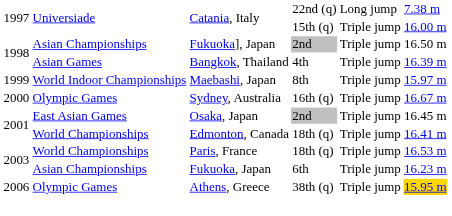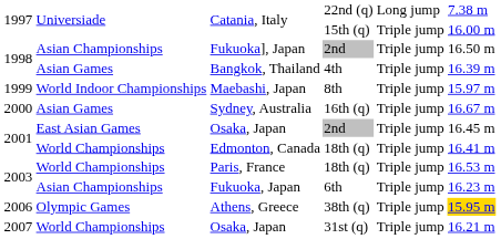 <table>
 <tr>
 <td rowspan=2>1997</td>
 <td rowspan=2><a href='#'>Universiade</a></td>
 <td rowspan=2><a href='#'>Catania</a>, Italy</td>
 <td>22nd (q)</td>
 <td>Long jump</td>
 <td><a href='#'>7.38 m</a></td>
 </tr>
 <tr>
 <td>15th (q)</td>
 <td>Triple jump</td>
 <td><a href='#'>16.00 m</a></td>
 </tr>
 <tr>
 <td rowspan=2>1998</td>
 <td><a href='#'>Asian Championships</a></td>
 <td><a href='#'>Fukuoka</a>], Japan</td>
 <td bgcolor="silver">2nd</td>
 <td>Triple jump</td>
 <td>16.50 m</td>
 </tr>
 <tr>
 <td><a href='#'>Asian Games</a></td>
 <td><a href='#'>Bangkok</a>, Thailand</td>
 <td>4th</td>
 <td>Triple jump</td>
 <td><a href='#'>16.39 m</a></td>
 </tr>
 <tr>
 <td>1999</td>
 <td><a href='#'>World Indoor Championships</a></td>
 <td><a href='#'>Maebashi</a>, Japan</td>
 <td>8th</td>
 <td>Triple jump</td>
 <td><a href='#'>15.97 m</a></td>
 </tr>
 <tr>
 <td>2000</td>
-<td><a href='#'>Olympic Games</a></td>
+<td><a href='#'>Asian Games</a></td>
 <td><a href='#'>Sydney</a>, Australia</td>
 <td>16th (q)</td>
 <td>Triple jump</td>
 <td><a href='#'>16.67 m</a></td>
 </tr>
 <tr>
 <td rowspan=2>2001</td>
 <td><a href='#'>East Asian Games</a></td>
 <td><a href='#'>Osaka</a>, Japan</td>
 <td bgcolor="silver">2nd</td>
 <td>Triple jump</td>
 <td>16.45 m</td>
 </tr>
 <tr>
 <td><a href='#'>World Championships</a></td>
 <td><a href='#'>Edmonton</a>, Canada</td>
 <td>18th (q)</td>
 <td>Triple jump</td>
 <td><a href='#'>16.41 m</a></td>
 </tr>
 <tr>
 <td rowspan=2>2003</td>
 <td><a href='#'>World Championships</a></td>
 <td><a href='#'>Paris</a>, France</td>
 <td>18th (q)</td>
 <td>Triple jump</td>
 <td><a href='#'>16.53 m</a></td>
 </tr>
 <tr>
 <td><a href='#'>Asian Championships</a></td>
 <td><a href='#'>Fukuoka</a>, Japan</td>
 <td>6th</td>
 <td>Triple jump</td>
 <td><a href='#'>16.23 m</a></td>
 </tr>
 <tr>
 <td>2006</td>
 <td><a href='#'>Olympic Games</a></td>
 <td><a href='#'>Athens</a>, Greece</td>
 <td>38th (q)</td>
 <td>Triple jump</td>
 <td style="background: gold;"><a href='#'>15.95 m</a></td>
 </tr>
+<tr>
+<td>2007</td>
+<td><a href='#'>World Championships</a></td>
+<td><a href='#'>Osaka</a>, Japan</td>
+<td>31st (q)</td>
+<td>Triple jump</td>
+<td><a href='#'>16.21 m</a></td>
+</tr>
 </table>
